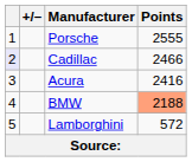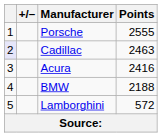 <table class="wikitable" style="font-size: 95%;">
 <tr>
 <th scope="col"></th>
 <th scope="col">+/–</th>
 <th scope="col">Manufacturer</th>
 <th scope="col">Points</th>
 </tr>
 <tr>
 <td align=center>1</td>
 <td align="left"></td>
 <td> <a href='#'>Porsche</a></td>
 <td align=right>2555</td>
 </tr>
 <tr>
 <td align=center style="background: lavender;">2</td>
 <td align="left"></td>
 <td> <a href='#'>Cadillac</a></td>
-<td align=right>2466</td>
+<td align=right>2463</td>
 </tr>
 <tr>
 <td align=center>3</td>
 <td align="left"></td>
 <td> <a href='#'>Acura</a></td>
 <td align=right>2416</td>
 </tr>
 <tr>
 <td align=center>4</td>
 <td align="left"></td>
 <td> <a href='#'>BMW</a></td>
-<td align=right style="background: lightsalmon;">2188</td>
+<td align=right>2188</td>
 </tr>
 <tr>
 <td align=center>5</td>
 <td align=left></td>
 <td> <a href='#'>Lamborghini</a></td>
 <td align=right>572</td>
 </tr>
 <tr>
 <th colspan=5>Source:</th>
 </tr>
 </table>
